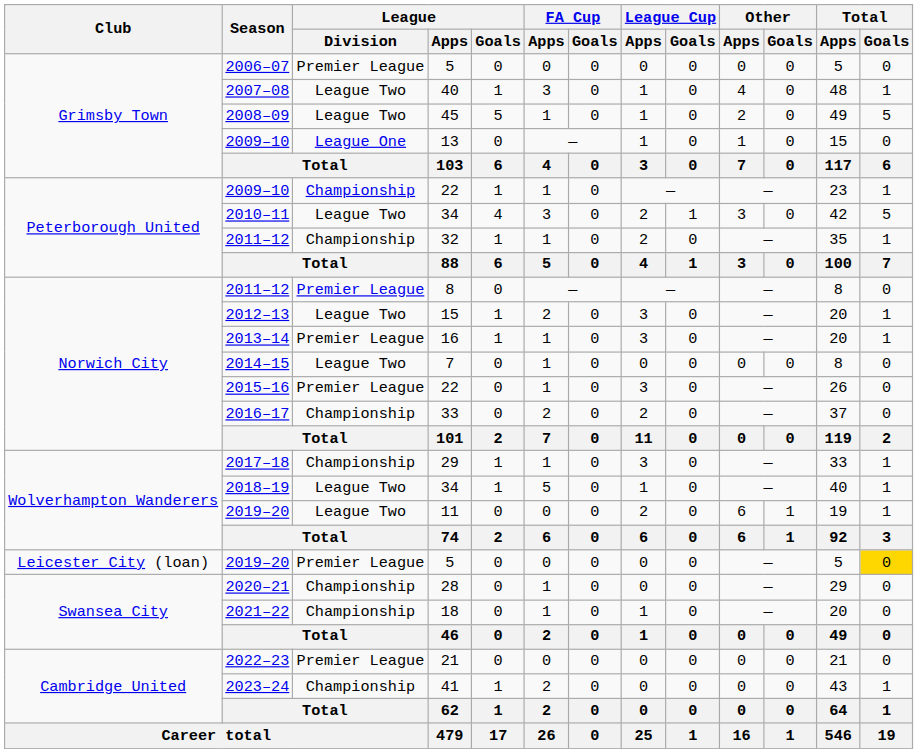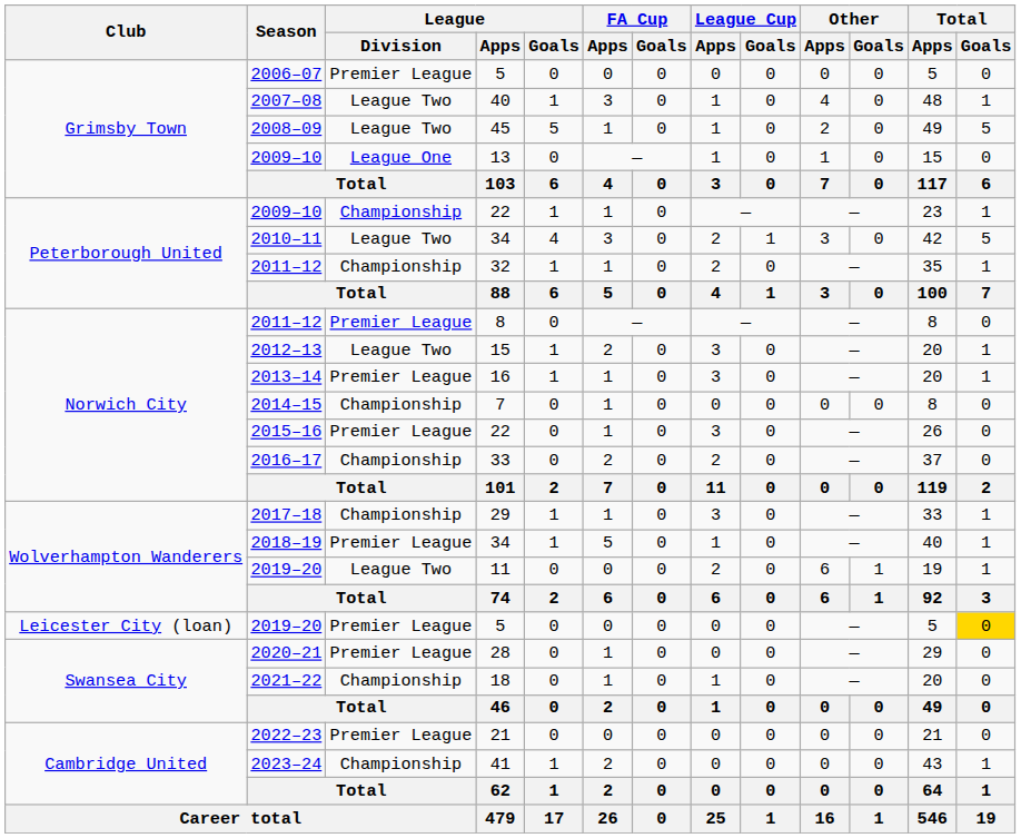 <table class=wikitable style="text-align:center">
 <tr>
 <th rowspan=2>Club</th>
 <th rowspan=2>Season</th>
 <th colspan=3>League</th>
 <th colspan=2><a href='#'>FA Cup</a></th>
 <th colspan=2><a href='#'>League Cup</a></th>
 <th colspan=2>Other</th>
 <th colspan=2>Total</th>
 </tr>
 <tr>
 <th>Division</th>
 <th>Apps</th>
 <th>Goals</th>
 <th>Apps</th>
 <th>Goals</th>
 <th>Apps</th>
 <th>Goals</th>
 <th>Apps</th>
 <th>Goals</th>
 <th>Apps</th>
 <th>Goals</th>
 </tr>
 <tr>
 <td rowspan=5><a href='#'>Grimsby Town</a></td>
 <td><a href='#'>2006–07</a></td>
 <td>Premier League</td>
 <td>5</td>
 <td>0</td>
 <td>0</td>
 <td>0</td>
 <td>0</td>
 <td>0</td>
 <td>0</td>
 <td>0</td>
 <td>5</td>
 <td>0</td>
 </tr>
 <tr>
 <td><a href='#'>2007–08</a></td>
 <td>League Two</td>
 <td>40</td>
 <td>1</td>
 <td>3</td>
 <td>0</td>
 <td>1</td>
 <td>0</td>
 <td>4</td>
 <td>0</td>
 <td>48</td>
 <td>1</td>
 </tr>
 <tr>
 <td><a href='#'>2008–09</a></td>
 <td>League Two</td>
 <td>45</td>
 <td>5</td>
 <td>1</td>
 <td>0</td>
 <td>1</td>
 <td>0</td>
 <td>2</td>
 <td>0</td>
 <td>49</td>
 <td>5</td>
 </tr>
 <tr>
 <td><a href='#'>2009–10</a></td>
 <td><a href='#'>League One</a></td>
 <td>13</td>
 <td>0</td>
 <td colspan=2>—</td>
 <td>1</td>
 <td>0</td>
 <td>1</td>
 <td>0</td>
 <td>15</td>
 <td>0</td>
 </tr>
 <tr>
 <th colspan=2>Total</th>
 <th>103</th>
 <th>6</th>
 <th>4</th>
 <th>0</th>
 <th>3</th>
 <th>0</th>
 <th>7</th>
 <th>0</th>
 <th>117</th>
 <th>6</th>
 </tr>
 <tr>
 <td rowspan=4><a href='#'>Peterborough United</a></td>
 <td><a href='#'>2009–10</a></td>
 <td><a href='#'>Championship</a></td>
 <td>22</td>
 <td>1</td>
 <td>1</td>
 <td>0</td>
 <td colspan=2>—</td>
 <td colspan=2>—</td>
 <td>23</td>
 <td>1</td>
 </tr>
 <tr>
 <td><a href='#'>2010–11</a></td>
 <td>League Two</td>
 <td>34</td>
 <td>4</td>
 <td>3</td>
 <td>0</td>
 <td>2</td>
 <td>1</td>
 <td>3</td>
 <td>0</td>
 <td>42</td>
 <td>5</td>
 </tr>
 <tr>
 <td><a href='#'>2011–12</a></td>
 <td>Championship</td>
 <td>32</td>
 <td>1</td>
 <td>1</td>
 <td>0</td>
 <td>2</td>
 <td>0</td>
 <td colspan=2>—</td>
 <td>35</td>
 <td>1</td>
 </tr>
 <tr>
 <th colspan=2>Total</th>
 <th>88</th>
 <th>6</th>
 <th>5</th>
 <th>0</th>
 <th>4</th>
 <th>1</th>
 <th>3</th>
 <th>0</th>
 <th>100</th>
 <th>7</th>
 </tr>
 <tr>
 <td rowspan=7><a href='#'>Norwich City</a></td>
 <td><a href='#'>2011–12</a></td>
 <td><a href='#'>Premier League</a></td>
 <td>8</td>
 <td>0</td>
 <td colspan=2>—</td>
 <td colspan=2>—</td>
 <td colspan=2>—</td>
 <td>8</td>
 <td>0</td>
 </tr>
 <tr>
 <td><a href='#'>2012–13</a></td>
 <td>League Two</td>
 <td>15</td>
 <td>1</td>
 <td>2</td>
 <td>0</td>
 <td>3</td>
 <td>0</td>
 <td colspan=2>—</td>
 <td>20</td>
 <td>1</td>
 </tr>
 <tr>
 <td><a href='#'>2013–14</a></td>
 <td>Premier League</td>
 <td>16</td>
 <td>1</td>
 <td>1</td>
 <td>0</td>
 <td>3</td>
 <td>0</td>
 <td colspan=2>—</td>
 <td>20</td>
 <td>1</td>
 </tr>
 <tr>
 <td><a href='#'>2014–15</a></td>
-<td>League Two</td>
+<td>Championship</td>
 <td>7</td>
 <td>0</td>
 <td>1</td>
 <td>0</td>
 <td>0</td>
 <td>0</td>
 <td>0</td>
 <td>0</td>
 <td>8</td>
 <td>0</td>
 </tr>
 <tr>
 <td><a href='#'>2015–16</a></td>
 <td>Premier League</td>
 <td>22</td>
 <td>0</td>
 <td>1</td>
 <td>0</td>
 <td>3</td>
 <td>0</td>
 <td colspan=2>—</td>
 <td>26</td>
 <td>0</td>
 </tr>
 <tr>
 <td><a href='#'>2016–17</a></td>
 <td>Championship</td>
 <td>33</td>
 <td>0</td>
 <td>2</td>
 <td>0</td>
 <td>2</td>
 <td>0</td>
 <td colspan=2>—</td>
 <td>37</td>
 <td>0</td>
 </tr>
 <tr>
 <th colspan=2>Total</th>
 <th>101</th>
 <th>2</th>
 <th>7</th>
 <th>0</th>
 <th>11</th>
 <th>0</th>
 <th>0</th>
 <th>0</th>
 <th>119</th>
 <th>2</th>
 </tr>
 <tr>
 <td rowspan=4><a href='#'>Wolverhampton Wanderers</a></td>
 <td><a href='#'>2017–18</a></td>
 <td>Championship</td>
 <td>29</td>
 <td>1</td>
 <td>1</td>
 <td>0</td>
 <td>3</td>
 <td>0</td>
 <td colspan=2>—</td>
 <td>33</td>
 <td>1</td>
 </tr>
 <tr>
 <td><a href='#'>2018–19</a></td>
-<td>League Two</td>
+<td>Premier League</td>
 <td>34</td>
 <td>1</td>
 <td>5</td>
 <td>0</td>
 <td>1</td>
 <td>0</td>
 <td colspan=2>—</td>
 <td>40</td>
 <td>1</td>
 </tr>
 <tr>
 <td><a href='#'>2019–20</a></td>
 <td>League Two</td>
 <td>11</td>
 <td>0</td>
 <td>0</td>
 <td>0</td>
 <td>2</td>
 <td>0</td>
 <td>6</td>
 <td>1</td>
 <td>19</td>
 <td>1</td>
 </tr>
 <tr>
 <th colspan=2>Total</th>
 <th>74</th>
 <th>2</th>
 <th>6</th>
 <th>0</th>
 <th>6</th>
 <th>0</th>
 <th>6</th>
 <th>1</th>
 <th>92</th>
 <th>3</th>
 </tr>
 <tr>
 <td><a href='#'>Leicester City</a> (loan)</td>
 <td><a href='#'>2019–20</a></td>
 <td>Premier League</td>
 <td>5</td>
 <td>0</td>
 <td>0</td>
 <td>0</td>
 <td>0</td>
 <td>0</td>
 <td colspan=2>—</td>
 <td>5</td>
 <td style="background: gold;">0</td>
 </tr>
 <tr>
 <td rowspan="3"><a href='#'>Swansea City</a></td>
 <td><a href='#'>2020–21</a></td>
-<td>Championship</td>
+<td>Premier League</td>
 <td>28</td>
 <td>0</td>
 <td>1</td>
 <td>0</td>
 <td>0</td>
 <td>0</td>
 <td colspan="2">—</td>
 <td>29</td>
 <td>0</td>
 </tr>
 <tr>
 <td><a href='#'>2021–22</a></td>
 <td>Championship</td>
 <td>18</td>
 <td>0</td>
 <td>1</td>
 <td>0</td>
 <td>1</td>
 <td>0</td>
 <td colspan="2">—</td>
 <td>20</td>
 <td>0</td>
 </tr>
 <tr>
 <th colspan="2">Total</th>
 <th>46</th>
 <th>0</th>
 <th>2</th>
 <th>0</th>
 <th>1</th>
 <th>0</th>
 <th>0</th>
 <th>0</th>
 <th>49</th>
 <th>0</th>
 </tr>
 <tr>
 <td rowspan=3><a href='#'>Cambridge United</a></td>
 <td><a href='#'>2022–23</a></td>
 <td>Premier League</td>
 <td>21</td>
 <td>0</td>
 <td>0</td>
 <td>0</td>
 <td>0</td>
 <td>0</td>
 <td>0</td>
 <td>0</td>
 <td>21</td>
 <td>0</td>
 </tr>
 <tr>
 <td><a href='#'>2023–24</a></td>
 <td>Championship</td>
 <td>41</td>
 <td>1</td>
 <td>2</td>
 <td>0</td>
 <td>0</td>
 <td>0</td>
 <td>0</td>
 <td>0</td>
 <td>43</td>
 <td>1</td>
 </tr>
 <tr>
 <th colspan="2">Total</th>
 <th>62</th>
 <th>1</th>
 <th>2</th>
 <th>0</th>
 <th>0</th>
 <th>0</th>
 <th>0</th>
 <th>0</th>
 <th>64</th>
 <th>1</th>
 </tr>
 <tr>
 <th colspan="3">Career total</th>
 <th>479</th>
 <th>17</th>
 <th>26</th>
 <th>0</th>
 <th>25</th>
 <th>1</th>
 <th>16</th>
 <th>1</th>
 <th>546</th>
 <th>19</th>
 </tr>
 </table>
